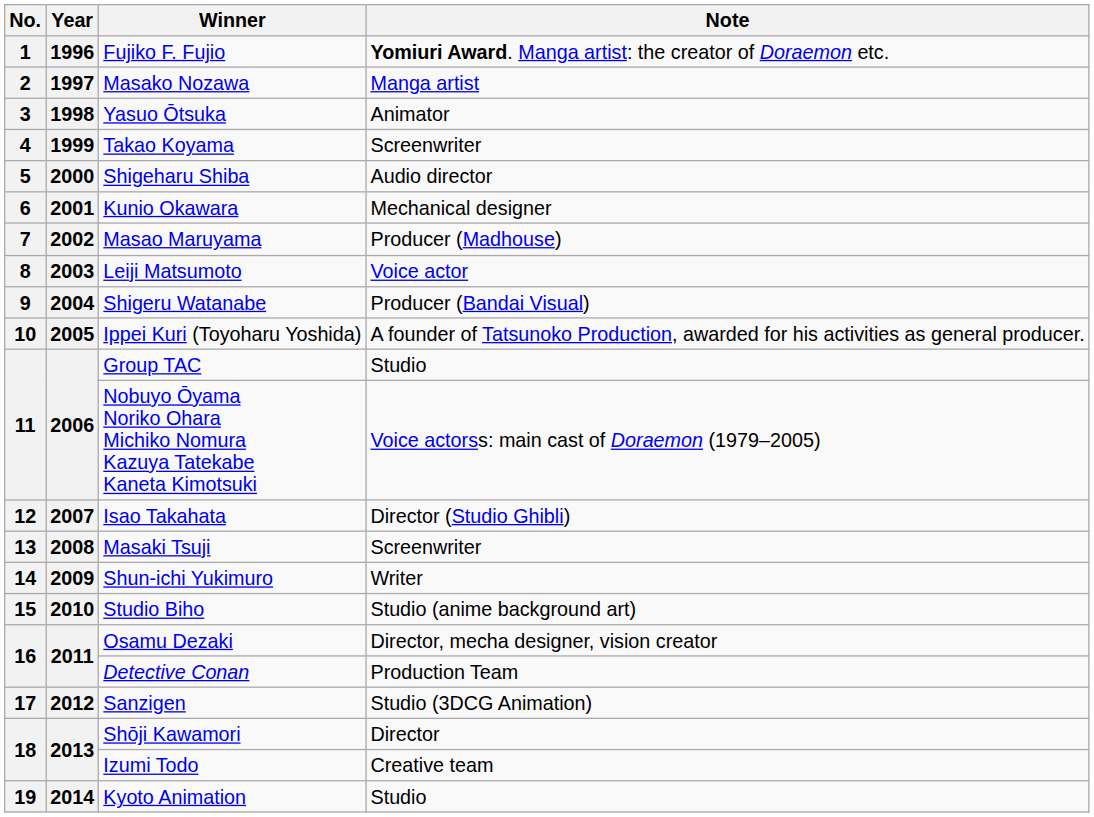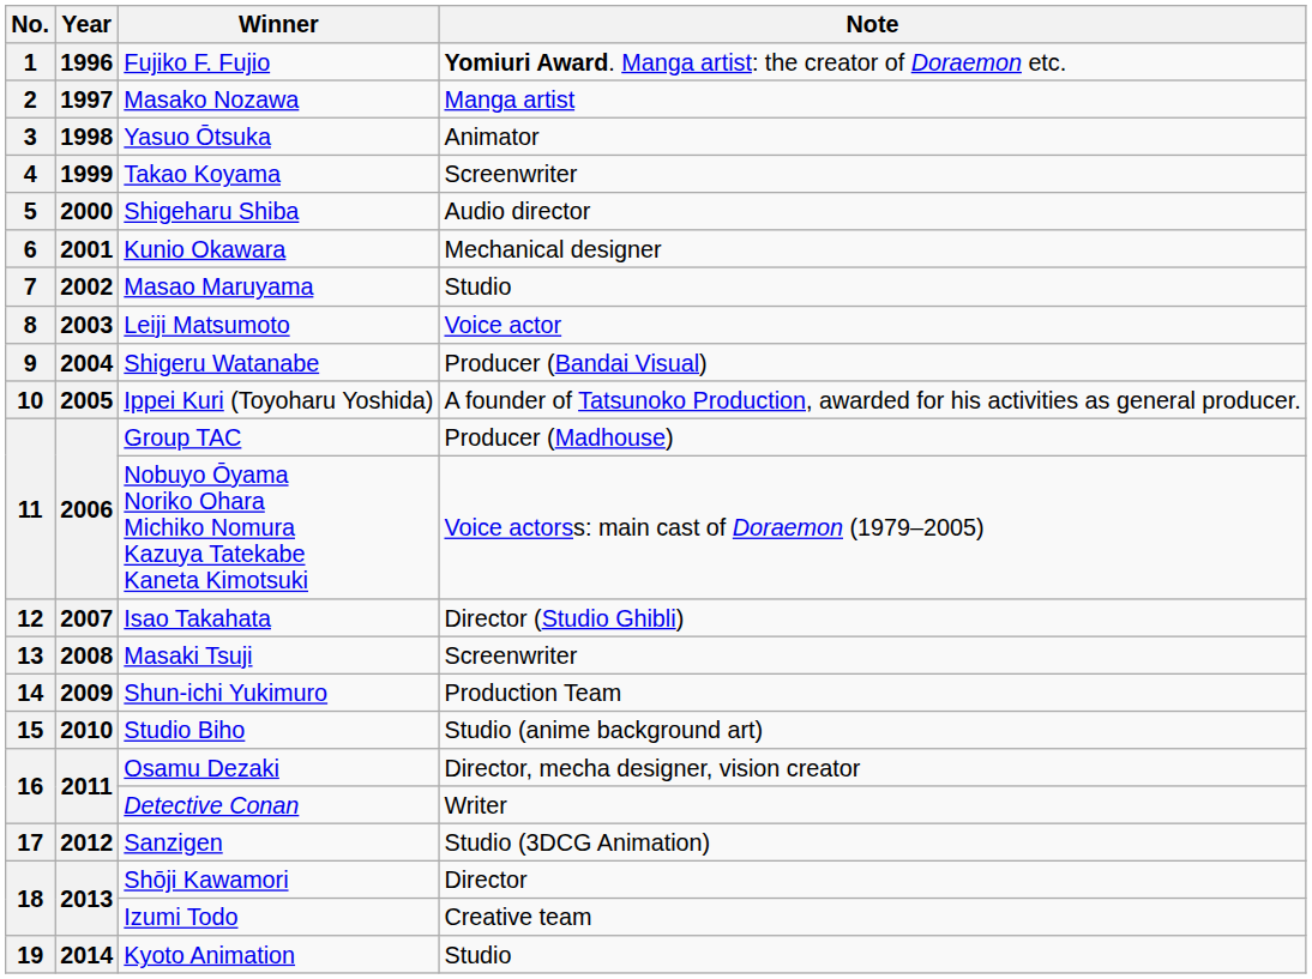 <table class="wikitable" style="font-size: 95%;">
 <tr>
 <th>No.</th>
 <th>Year</th>
 <th>Winner</th>
 <th>Note</th>
 </tr>
 <tr>
 <th>1</th>
 <th>1996</th>
 <td><a href='#'>Fujiko F. Fujio</a></td>
 <td><strong>Yomiuri Award</strong>. <a href='#'>Manga artist</a>: the creator of <em><a href='#'>Doraemon</a></em> etc.</td>
 </tr>
 <tr>
 <th>2</th>
 <th>1997</th>
 <td><a href='#'>Masako Nozawa</a></td>
 <td><a href='#'>Manga artist</a></td>
 </tr>
 <tr>
 <th>3</th>
 <th>1998</th>
 <td><a href='#'>Yasuo Ōtsuka</a></td>
 <td>Animator</td>
 </tr>
 <tr>
 <th>4</th>
 <th>1999</th>
 <td><a href='#'>Takao Koyama</a></td>
 <td>Screenwriter</td>
 </tr>
 <tr>
 <th>5</th>
 <th>2000</th>
 <td><a href='#'>Shigeharu Shiba</a></td>
 <td>Audio director</td>
 </tr>
 <tr>
 <th>6</th>
 <th>2001</th>
 <td><a href='#'>Kunio Okawara</a></td>
 <td>Mechanical designer</td>
 </tr>
 <tr>
 <th>7</th>
 <th>2002</th>
 <td><a href='#'>Masao Maruyama</a></td>
-<td>Producer (<a href='#'>Madhouse</a>)</td>
+<td>Studio</td>
 </tr>
 <tr>
 <th>8</th>
 <th>2003</th>
 <td><a href='#'>Leiji Matsumoto</a></td>
 <td><a href='#'>Voice actor</a></td>
 </tr>
 <tr>
 <th>9</th>
 <th>2004</th>
 <td><a href='#'>Shigeru Watanabe</a></td>
 <td>Producer (<a href='#'>Bandai Visual</a>)</td>
 </tr>
 <tr>
 <th>10</th>
 <th>2005</th>
 <td><a href='#'>Ippei Kuri</a> (Toyoharu Yoshida)</td>
 <td>A founder of <a href='#'>Tatsunoko Production</a>, awarded for his activities as general producer.</td>
 </tr>
 <tr>
 <th rowspan="2">11</th>
 <th rowspan="2">2006</th>
 <td><a href='#'>Group TAC</a></td>
-<td>Studio</td>
+<td>Producer (<a href='#'>Madhouse</a>)</td>
 </tr>
 <tr>
 <td><a href='#'>Nobuyo Ōyama</a><br><a href='#'>Noriko Ohara</a><br><a href='#'>Michiko Nomura</a><br><a href='#'>Kazuya Tatekabe</a><br><a href='#'>Kaneta Kimotsuki</a></td>
 <td><a href='#'>Voice actors</a>s: main cast of <em><a href='#'>Doraemon</a></em> (1979–2005)</td>
 </tr>
 <tr>
 <th>12</th>
 <th>2007</th>
 <td><a href='#'>Isao Takahata</a></td>
 <td>Director (<a href='#'>Studio Ghibli</a>)</td>
 </tr>
 <tr>
 <th>13</th>
 <th>2008</th>
 <td><a href='#'>Masaki Tsuji</a></td>
 <td>Screenwriter</td>
 </tr>
 <tr>
 <th>14</th>
 <th>2009</th>
 <td><a href='#'>Shun-ichi Yukimuro</a></td>
-<td>Writer</td>
+<td>Production Team</td>
 </tr>
 <tr>
 <th>15</th>
 <th>2010</th>
 <td><a href='#'>Studio Biho</a></td>
 <td>Studio (anime background art)</td>
 </tr>
 <tr>
 <th rowspan="2">16</th>
 <th rowspan="2">2011</th>
 <td><a href='#'>Osamu Dezaki</a></td>
 <td>Director, mecha designer, vision creator</td>
 </tr>
 <tr>
 <td><em><a href='#'>Detective Conan</a></em></td>
-<td>Production Team</td>
+<td>Writer</td>
 </tr>
 <tr>
 <th>17</th>
 <th>2012</th>
 <td><a href='#'>Sanzigen</a></td>
 <td>Studio (3DCG Animation)</td>
 </tr>
 <tr>
 <th rowspan="2">18</th>
 <th rowspan="2">2013</th>
 <td><a href='#'>Shōji Kawamori</a></td>
 <td>Director</td>
 </tr>
 <tr>
 <td><a href='#'>Izumi Todo</a></td>
 <td>Creative team</td>
 </tr>
 <tr>
 <th>19</th>
 <th>2014</th>
 <td><a href='#'>Kyoto Animation</a></td>
 <td>Studio</td>
 </tr>
 </table>
